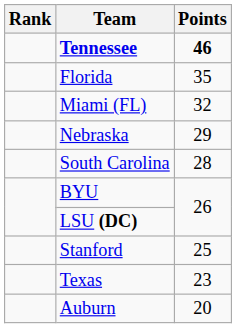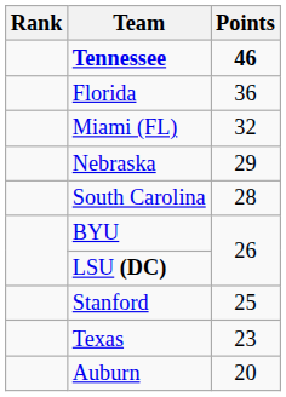 <table class="wikitable sortable" style="text-align:center">
 <tr>
 <th>Rank</th>
 <th>Team</th>
 <th>Points</th>
 </tr>
 <tr>
 <td></td>
 <td align="left"><strong><a href='#'>Tennessee</a></strong></td>
 <td><strong>46</strong></td>
 </tr>
 <tr>
 <td></td>
 <td align="left"><a href='#'>Florida</a></td>
-<td>35</td>
+<td>36</td>
 </tr>
 <tr>
 <td></td>
 <td align="left"><a href='#'>Miami (FL)</a></td>
 <td>32</td>
 </tr>
 <tr>
 <td></td>
 <td align="left"><a href='#'>Nebraska</a></td>
 <td>29</td>
 </tr>
 <tr>
 <td></td>
 <td align="left"><a href='#'>South Carolina</a></td>
 <td>28</td>
 </tr>
 <tr>
 <td rowspan=2></td>
 <td align="left"><a href='#'>BYU</a></td>
 <td rowspan=2>26</td>
 </tr>
 <tr>
 <td align="left"><a href='#'>LSU</a> <strong>(DC)</strong></td>
 </tr>
 <tr>
 <td></td>
 <td align="left"><a href='#'>Stanford</a></td>
 <td>25</td>
 </tr>
 <tr>
 <td></td>
 <td align="left"><a href='#'>Texas</a></td>
 <td>23</td>
 </tr>
 <tr>
 <td></td>
 <td align="left"><a href='#'>Auburn</a></td>
 <td>20</td>
 </tr>
 </table>
